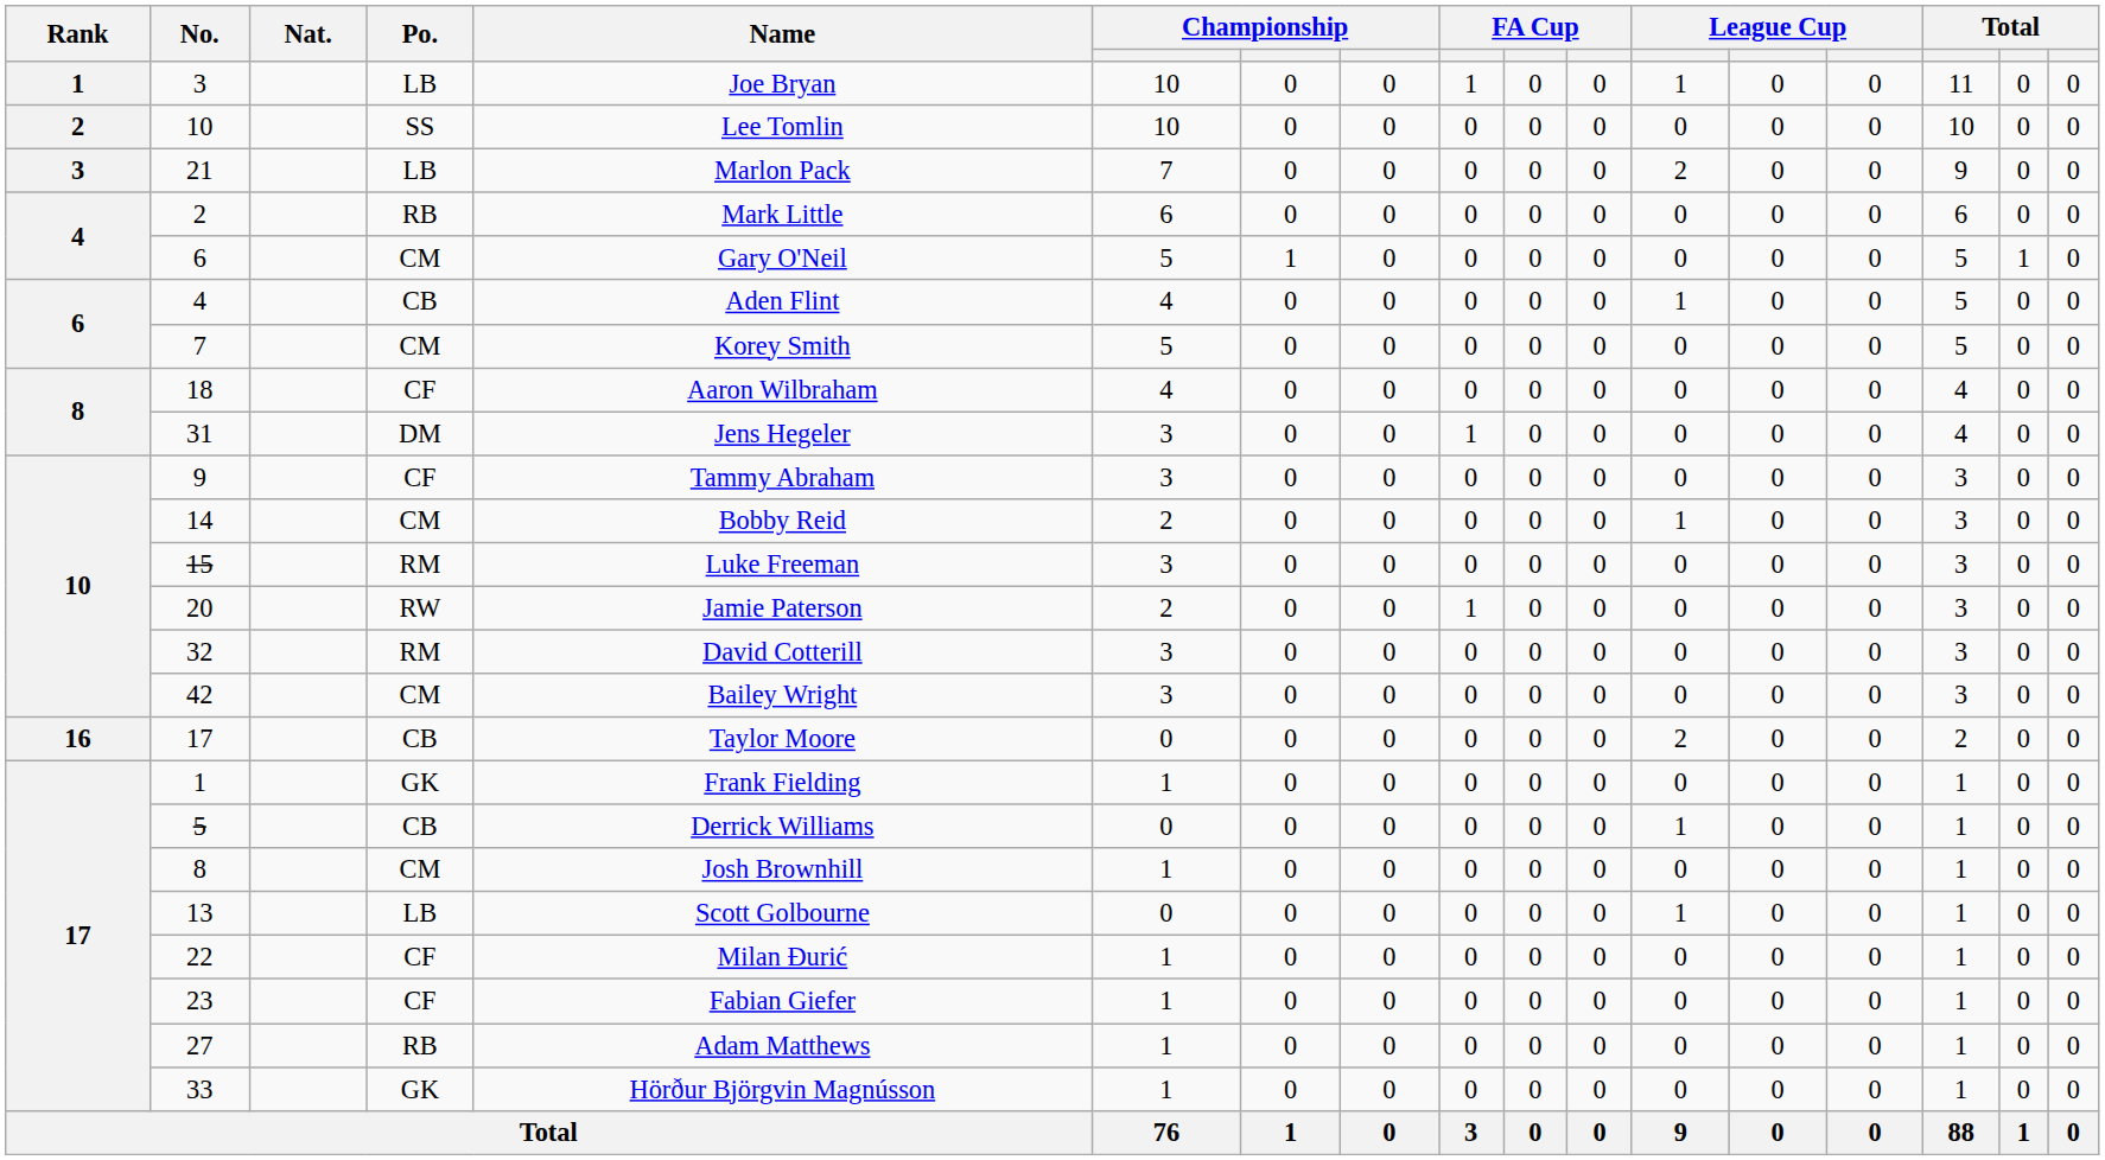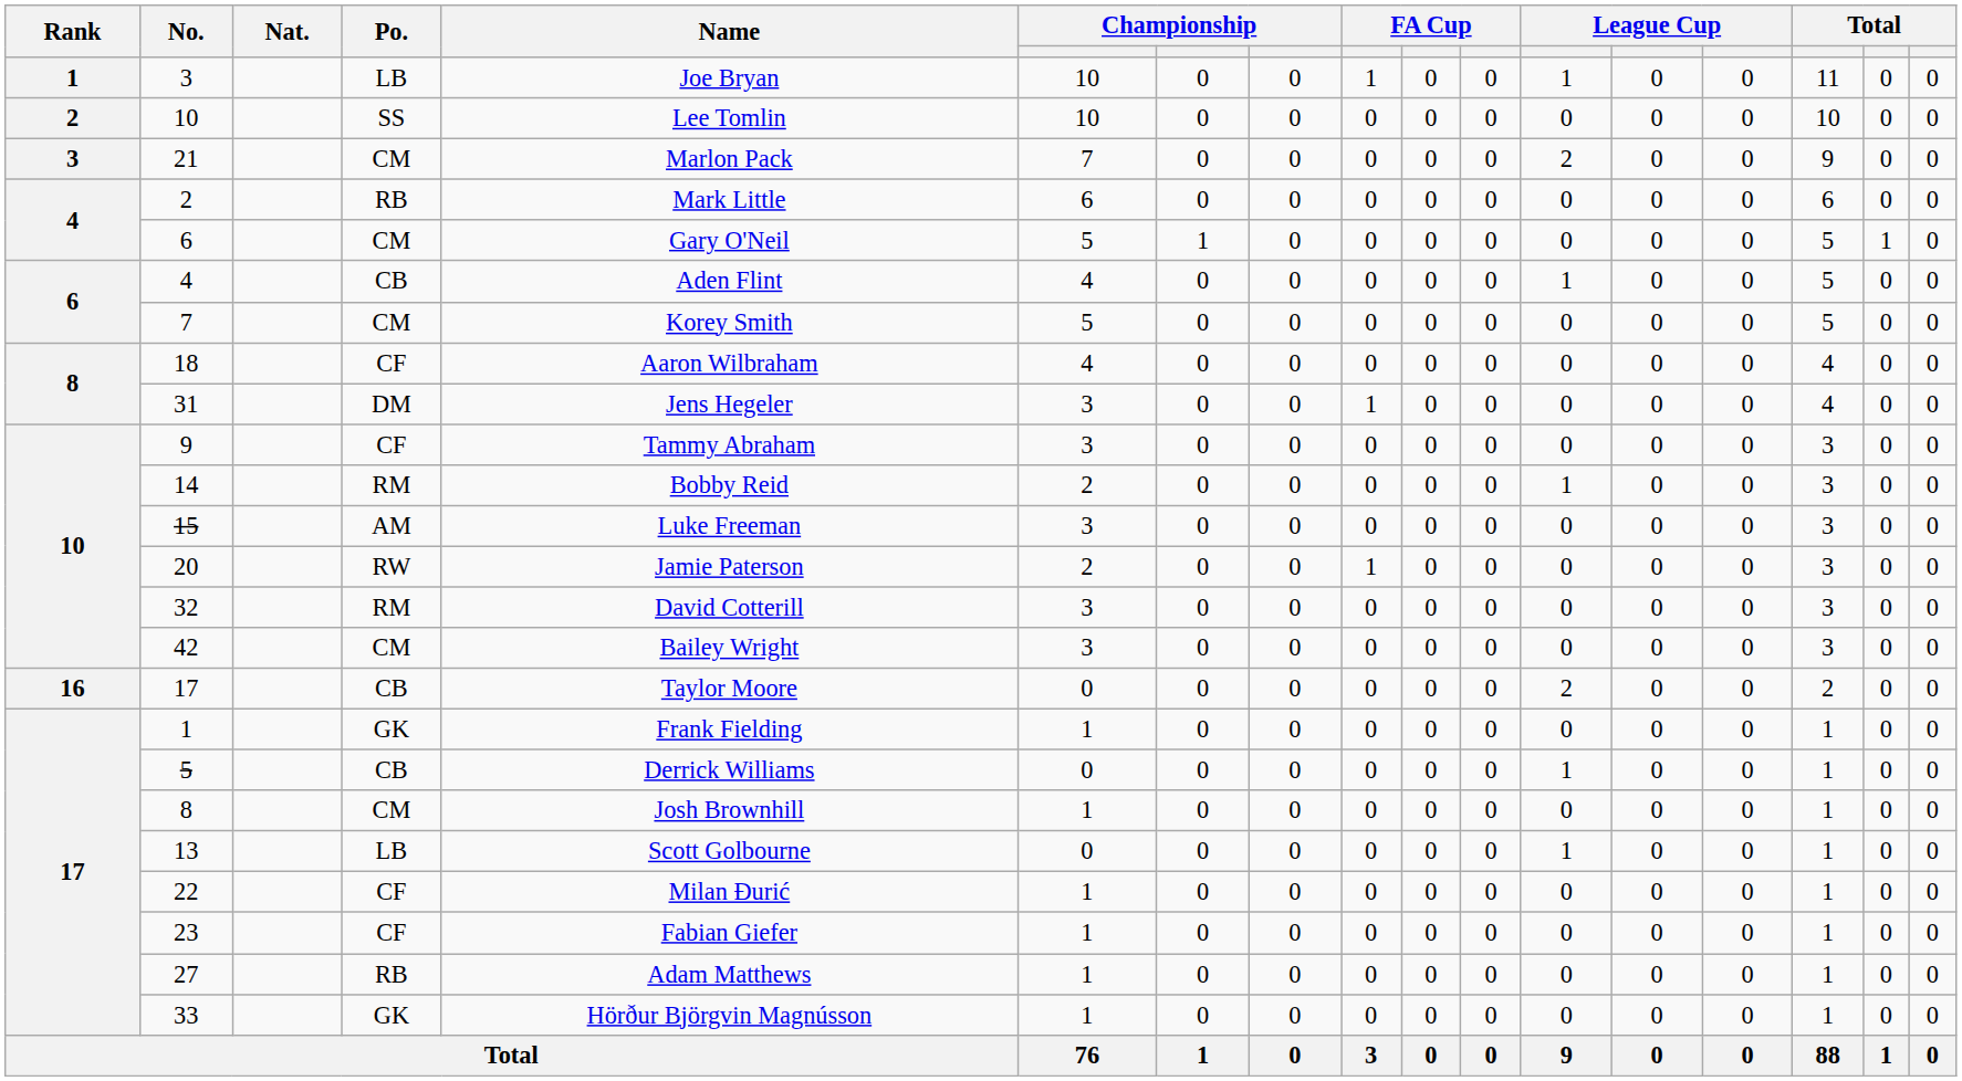 <table class="wikitable" style="text-align:center; font-size:95%; width:95%;">
 <tr>
 <th rowspan=2>Rank</th>
 <th rowspan=2>No.</th>
 <th rowspan=2>Nat.</th>
 <th rowspan=2>Po.</th>
 <th rowspan=2>Name</th>
 <th colspan=3><a href='#'>Championship</a></th>
 <th colspan=3><a href='#'>FA Cup</a></th>
 <th colspan=3><a href='#'>League Cup</a></th>
 <th colspan=3>Total</th>
 </tr>
 <tr>
 <th></th>
 <th></th>
 <th></th>
 <th></th>
 <th></th>
 <th></th>
 <th></th>
 <th></th>
 <th></th>
 <th></th>
 <th></th>
 <th></th>
 </tr>
 <tr>
 <th rowspan=1>1</th>
 <td>3</td>
 <td></td>
 <td>LB</td>
 <td><a href='#'>Joe Bryan</a></td>
 <td>10</td>
 <td>0</td>
 <td>0</td>
 <td>1</td>
 <td>0</td>
 <td>0</td>
 <td>1</td>
 <td>0</td>
 <td>0</td>
 <td>11</td>
 <td>0</td>
 <td>0</td>
 </tr>
 <tr>
 <th rowspan=1>2</th>
 <td>10</td>
 <td></td>
 <td>SS</td>
 <td><a href='#'>Lee Tomlin</a></td>
 <td>10</td>
 <td>0</td>
 <td>0</td>
 <td>0</td>
 <td>0</td>
 <td>0</td>
 <td>0</td>
 <td>0</td>
 <td>0</td>
 <td>10</td>
 <td>0</td>
 <td>0</td>
 </tr>
 <tr>
 <th rowspan=1>3</th>
 <td>21</td>
 <td></td>
-<td>LB</td>
+<td>CM</td>
 <td><a href='#'>Marlon Pack</a></td>
 <td>7</td>
 <td>0</td>
 <td>0</td>
 <td>0</td>
 <td>0</td>
 <td>0</td>
 <td>2</td>
 <td>0</td>
 <td>0</td>
 <td>9</td>
 <td>0</td>
 <td>0</td>
 </tr>
 <tr>
 <th rowspan=2>4</th>
 <td>2</td>
 <td></td>
 <td>RB</td>
 <td><a href='#'>Mark Little</a></td>
 <td>6</td>
 <td>0</td>
 <td>0</td>
 <td>0</td>
 <td>0</td>
 <td>0</td>
 <td>0</td>
 <td>0</td>
 <td>0</td>
 <td>6</td>
 <td>0</td>
 <td>0</td>
 </tr>
 <tr>
 <td>6</td>
 <td></td>
 <td>CM</td>
 <td><a href='#'>Gary O'Neil</a></td>
 <td>5</td>
 <td>1</td>
 <td>0</td>
 <td>0</td>
 <td>0</td>
 <td>0</td>
 <td>0</td>
 <td>0</td>
 <td>0</td>
 <td>5</td>
 <td>1</td>
 <td>0</td>
 </tr>
 <tr>
 <th rowspan=2>6</th>
 <td>4</td>
 <td></td>
 <td>CB</td>
 <td><a href='#'>Aden Flint</a></td>
 <td>4</td>
 <td>0</td>
 <td>0</td>
 <td>0</td>
 <td>0</td>
 <td>0</td>
 <td>1</td>
 <td>0</td>
 <td>0</td>
 <td>5</td>
 <td>0</td>
 <td>0</td>
 </tr>
 <tr>
 <td>7</td>
 <td></td>
 <td>CM</td>
 <td><a href='#'>Korey Smith</a></td>
 <td>5</td>
 <td>0</td>
 <td>0</td>
 <td>0</td>
 <td>0</td>
 <td>0</td>
 <td>0</td>
 <td>0</td>
 <td>0</td>
 <td>5</td>
 <td>0</td>
 <td>0</td>
 </tr>
 <tr>
 <th rowspan=2>8</th>
 <td>18</td>
 <td></td>
 <td>CF</td>
 <td><a href='#'>Aaron Wilbraham</a></td>
 <td>4</td>
 <td>0</td>
 <td>0</td>
 <td>0</td>
 <td>0</td>
 <td>0</td>
 <td>0</td>
 <td>0</td>
 <td>0</td>
 <td>4</td>
 <td>0</td>
 <td>0</td>
 </tr>
 <tr>
 <td>31</td>
 <td></td>
 <td>DM</td>
 <td><a href='#'>Jens Hegeler</a></td>
 <td>3</td>
 <td>0</td>
 <td>0</td>
 <td>1</td>
 <td>0</td>
 <td>0</td>
 <td>0</td>
 <td>0</td>
 <td>0</td>
 <td>4</td>
 <td>0</td>
 <td>0</td>
 </tr>
 <tr>
 <th rowspan=6>10</th>
 <td>9</td>
 <td></td>
 <td>CF</td>
 <td><a href='#'>Tammy Abraham</a></td>
 <td>3</td>
 <td>0</td>
 <td>0</td>
 <td>0</td>
 <td>0</td>
 <td>0</td>
 <td>0</td>
 <td>0</td>
 <td>0</td>
 <td>3</td>
 <td>0</td>
 <td>0</td>
 </tr>
 <tr>
 <td>14</td>
 <td></td>
-<td>CM</td>
+<td>RM</td>
 <td><a href='#'>Bobby Reid</a></td>
 <td>2</td>
 <td>0</td>
 <td>0</td>
 <td>0</td>
 <td>0</td>
 <td>0</td>
 <td>1</td>
 <td>0</td>
 <td>0</td>
 <td>3</td>
 <td>0</td>
 <td>0</td>
 </tr>
 <tr>
 <td><s>15</s></td>
 <td></td>
-<td>RM</td>
+<td>AM</td>
 <td><a href='#'>Luke Freeman</a></td>
 <td>3</td>
 <td>0</td>
 <td>0</td>
 <td>0</td>
 <td>0</td>
 <td>0</td>
 <td>0</td>
 <td>0</td>
 <td>0</td>
 <td>3</td>
 <td>0</td>
 <td>0</td>
 </tr>
 <tr>
 <td>20</td>
 <td></td>
 <td>RW</td>
 <td><a href='#'>Jamie Paterson</a></td>
 <td>2</td>
 <td>0</td>
 <td>0</td>
 <td>1</td>
 <td>0</td>
 <td>0</td>
 <td>0</td>
 <td>0</td>
 <td>0</td>
 <td>3</td>
 <td>0</td>
 <td>0</td>
 </tr>
 <tr>
 <td>32</td>
 <td></td>
 <td>RM</td>
 <td><a href='#'>David Cotterill</a></td>
 <td>3</td>
 <td>0</td>
 <td>0</td>
 <td>0</td>
 <td>0</td>
 <td>0</td>
 <td>0</td>
 <td>0</td>
 <td>0</td>
 <td>3</td>
 <td>0</td>
 <td>0</td>
 </tr>
 <tr>
 <td>42</td>
 <td></td>
 <td>CM</td>
 <td><a href='#'>Bailey Wright</a></td>
 <td>3</td>
 <td>0</td>
 <td>0</td>
 <td>0</td>
 <td>0</td>
 <td>0</td>
 <td>0</td>
 <td>0</td>
 <td>0</td>
 <td>3</td>
 <td>0</td>
 <td>0</td>
 </tr>
 <tr>
 <th rowspan=1>16</th>
 <td>17</td>
 <td></td>
 <td>CB</td>
 <td><a href='#'>Taylor Moore</a></td>
 <td>0</td>
 <td>0</td>
 <td>0</td>
 <td>0</td>
 <td>0</td>
 <td>0</td>
 <td>2</td>
 <td>0</td>
 <td>0</td>
 <td>2</td>
 <td>0</td>
 <td>0</td>
 </tr>
 <tr>
 <th rowspan=8>17</th>
 <td>1</td>
 <td></td>
 <td>GK</td>
 <td><a href='#'>Frank Fielding</a></td>
 <td>1</td>
 <td>0</td>
 <td>0</td>
 <td>0</td>
 <td>0</td>
 <td>0</td>
 <td>0</td>
 <td>0</td>
 <td>0</td>
 <td>1</td>
 <td>0</td>
 <td>0</td>
 </tr>
 <tr>
 <td><s>5</s></td>
 <td></td>
 <td>CB</td>
 <td><a href='#'>Derrick Williams</a></td>
 <td>0</td>
 <td>0</td>
 <td>0</td>
 <td>0</td>
 <td>0</td>
 <td>0</td>
 <td>1</td>
 <td>0</td>
 <td>0</td>
 <td>1</td>
 <td>0</td>
 <td>0</td>
 </tr>
 <tr>
 <td>8</td>
 <td></td>
 <td>CM</td>
 <td><a href='#'>Josh Brownhill</a></td>
 <td>1</td>
 <td>0</td>
 <td>0</td>
 <td>0</td>
 <td>0</td>
 <td>0</td>
 <td>0</td>
 <td>0</td>
 <td>0</td>
 <td>1</td>
 <td>0</td>
 <td>0</td>
 </tr>
 <tr>
 <td>13</td>
 <td></td>
 <td>LB</td>
 <td><a href='#'>Scott Golbourne</a></td>
 <td>0</td>
 <td>0</td>
 <td>0</td>
 <td>0</td>
 <td>0</td>
 <td>0</td>
 <td>1</td>
 <td>0</td>
 <td>0</td>
 <td>1</td>
 <td>0</td>
 <td>0</td>
 </tr>
 <tr>
 <td>22</td>
 <td></td>
 <td>CF</td>
 <td><a href='#'>Milan Đurić</a></td>
 <td>1</td>
 <td>0</td>
 <td>0</td>
 <td>0</td>
 <td>0</td>
 <td>0</td>
 <td>0</td>
 <td>0</td>
 <td>0</td>
 <td>1</td>
 <td>0</td>
 <td>0</td>
 </tr>
 <tr>
 <td>23</td>
 <td></td>
 <td>CF</td>
 <td><a href='#'>Fabian Giefer</a></td>
 <td>1</td>
 <td>0</td>
 <td>0</td>
 <td>0</td>
 <td>0</td>
 <td>0</td>
 <td>0</td>
 <td>0</td>
 <td>0</td>
 <td>1</td>
 <td>0</td>
 <td>0</td>
 </tr>
 <tr>
 <td>27</td>
 <td></td>
 <td>RB</td>
 <td><a href='#'>Adam Matthews</a></td>
 <td>1</td>
 <td>0</td>
 <td>0</td>
 <td>0</td>
 <td>0</td>
 <td>0</td>
 <td>0</td>
 <td>0</td>
 <td>0</td>
 <td>1</td>
 <td>0</td>
 <td>0</td>
 </tr>
 <tr>
 <td>33</td>
 <td></td>
 <td>GK</td>
 <td><a href='#'>Hörður Björgvin Magnússon</a></td>
 <td>1</td>
 <td>0</td>
 <td>0</td>
 <td>0</td>
 <td>0</td>
 <td>0</td>
 <td>0</td>
 <td>0</td>
 <td>0</td>
 <td>1</td>
 <td>0</td>
 <td>0</td>
 </tr>
 <tr>
 <th colspan=5>Total</th>
 <th>76</th>
 <th>1</th>
 <th>0</th>
 <th>3</th>
 <th>0</th>
 <th>0</th>
 <th>9</th>
 <th>0</th>
 <th>0</th>
 <th>88</th>
 <th>1</th>
 <th>0</th>
 </tr>
 </table>
